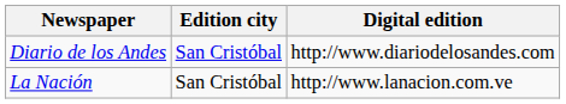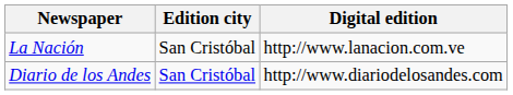 <table class="wikitable sortable">
 <tr align="center">
 <th>Newspaper</th>
 <th>Edition city</th>
 <th>Digital edition</th>
 </tr>
 <tr>
+<td><em><a href='#'>La Nación</a></em></td>
+<td>San Cristóbal</td>
+<td>http://www.lanacion.com.ve</td>
+</tr>
+<tr>
 <td><em><a href='#'>Diario de los Andes</a></em></td>
 <td><a href='#'>San Cristóbal</a></td>
 <td>http://www.diariodelosandes.com</td>
 </tr>
-<tr>
-<td><em><a href='#'>La Nación</a></em></td>
-<td>San Cristóbal</td>
-<td>http://www.lanacion.com.ve</td>
-</tr>
 </table>
